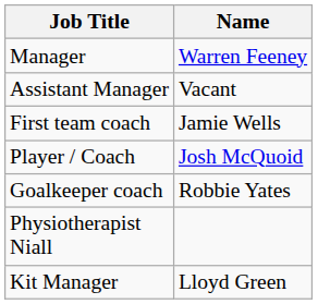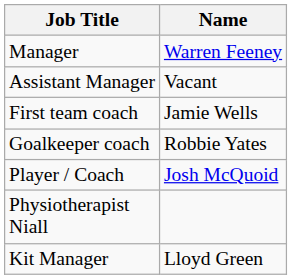 <table class="wikitable">
 <tr>
 <th>Job Title</th>
 <th>Name</th>
 </tr>
 <tr>
 <td>Manager</td>
 <td><a href='#'>Warren Feeney</a></td>
 </tr>
 <tr>
 <td>Assistant Manager</td>
 <td>Vacant</td>
 </tr>
 <tr>
 <td>First team coach</td>
 <td>Jamie Wells</td>
 </tr>
 <tr>
+<td>Goalkeeper coach</td>
+<td>Robbie Yates</td>
+</tr>
+<tr>
 <td>Player / Coach</td>
 <td><a href='#'>Josh McQuoid</a></td>
-</tr>
-<tr>
-<td>Goalkeeper coach</td>
-<td>Robbie Yates</td>
 </tr>
 <tr>
 <td>Physiotherapist<br>Niall</td>
 </tr>
 <tr>
 <td>Kit Manager</td>
 <td>Lloyd Green</td>
 </tr>
 </table>
